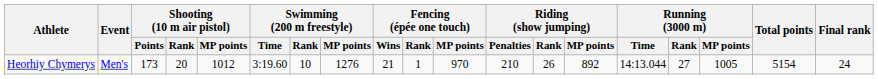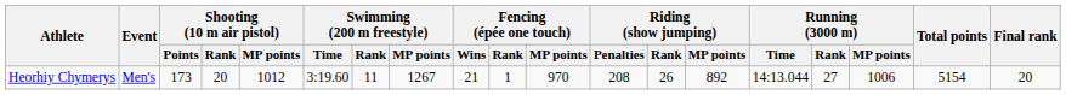 <table class="wikitable" style="font-size:90%">
 <tr>
 <th rowspan="2">Athlete</th>
 <th rowspan="2">Event</th>
 <th colspan=3>Shooting<br><span>(10 m air pistol)</span></th>
 <th colspan=3>Swimming<br><span>(200 m freestyle)</span></th>
 <th colspan=3>Fencing<br><span>(épée one touch)</span></th>
 <th colspan=3>Riding<br><span>(show jumping)</span></th>
 <th colspan=3>Running<br><span>(3000 m)</span></th>
 <th rowspan=2>Total points</th>
 <th rowspan=2>Final rank</th>
 </tr>
 <tr style="font-size:95%">
 <th>Points</th>
 <th>Rank</th>
 <th>MP points</th>
 <th>Time</th>
 <th>Rank</th>
 <th>MP points</th>
 <th>Wins</th>
 <th>Rank</th>
 <th>MP points</th>
 <th>Penalties</th>
 <th>Rank</th>
 <th>MP points</th>
 <th>Time</th>
 <th>Rank</th>
 <th>MP points</th>
 </tr>
 <tr align=center>
 <td align=left><a href='#'>Heorhiy Chymerys</a></td>
 <td align=left><a href='#'>Men's</a></td>
 <td>173</td>
 <td>20</td>
 <td>1012</td>
 <td>3:19.60</td>
-<td>10</td>
-<td>1276</td>
+<td>11</td>
+<td>1267</td>
 <td>21</td>
 <td>1</td>
 <td>970</td>
-<td>210</td>
+<td>208</td>
 <td>26</td>
 <td>892</td>
 <td>14:13.044</td>
 <td>27</td>
-<td>1005</td>
+<td>1006</td>
 <td>5154</td>
-<td>24</td>
+<td>20</td>
 </tr>
 </table>
